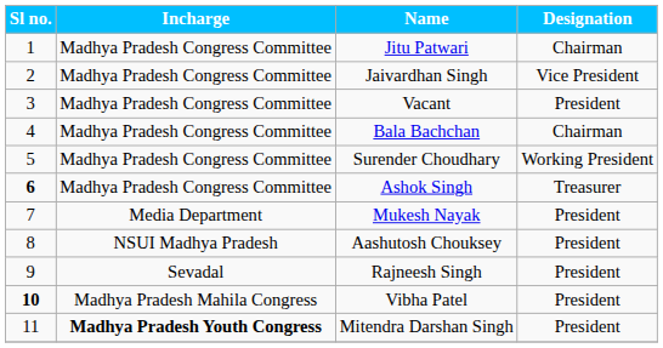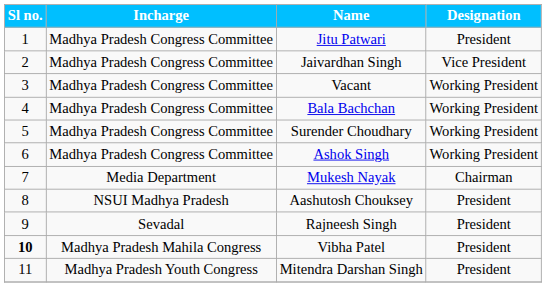 <table class="wikitable sortable" style="text-align:center">
 <tr>
 <th Style="background-color:#00BFFF; color:white">Sl no.</th>
 <th Style="background-color:#00BFFF; color:white">Incharge</th>
 <th Style="background-color:#00BFFF; color:white">Name</th>
 <th Style="background-color:#00BFFF; color:white">Designation</th>
 </tr>
 <tr>
 <td>1</td>
 <td>Madhya Pradesh Congress Committee</td>
 <td><a href='#'>Jitu Patwari</a></td>
-<td>Chairman</td>
+<td>President</td>
 </tr>
 <tr>
 <td>2</td>
 <td>Madhya Pradesh Congress Committee</td>
 <td>Jaivardhan Singh</td>
 <td>Vice President</td>
 </tr>
 <tr>
 <td>3</td>
 <td>Madhya Pradesh Congress Committee</td>
 <td>Vacant</td>
-<td>President</td>
+<td>Working President</td>
 </tr>
 <tr>
 <td>4</td>
 <td>Madhya Pradesh Congress Committee</td>
 <td><a href='#'>Bala Bachchan</a></td>
-<td>Chairman</td>
+<td>Working President</td>
 </tr>
 <tr>
 <td>5</td>
 <td>Madhya Pradesh Congress Committee</td>
 <td>Surender Choudhary</td>
 <td>Working President</td>
 </tr>
 <tr>
-<td><strong>6</strong></td>
+<td>6</td>
 <td>Madhya Pradesh Congress Committee</td>
 <td><a href='#'>Ashok Singh</a></td>
-<td>Treasurer</td>
+<td>Working President</td>
 </tr>
 <tr>
 <td>7</td>
 <td>Media Department</td>
 <td><a href='#'>Mukesh Nayak </a></td>
-<td>President</td>
+<td>Chairman</td>
 </tr>
 <tr>
 <td>8</td>
 <td>NSUI Madhya Pradesh</td>
 <td>Aashutosh Chouksey</td>
 <td>President</td>
 </tr>
 <tr>
 <td>9</td>
 <td>Sevadal</td>
 <td>Rajneesh Singh</td>
 <td>President</td>
 </tr>
 <tr>
 <td><strong>10</strong></td>
 <td>Madhya Pradesh Mahila Congress</td>
 <td>Vibha Patel</td>
 <td>President</td>
 </tr>
 <tr>
 <td>11</td>
-<td><strong>Madhya Pradesh Youth Congress</strong></td>
+<td>Madhya Pradesh Youth Congress</td>
 <td>Mitendra Darshan Singh</td>
 <td>President</td>
 </tr>
 <tr>
 </tr>
 </table>
